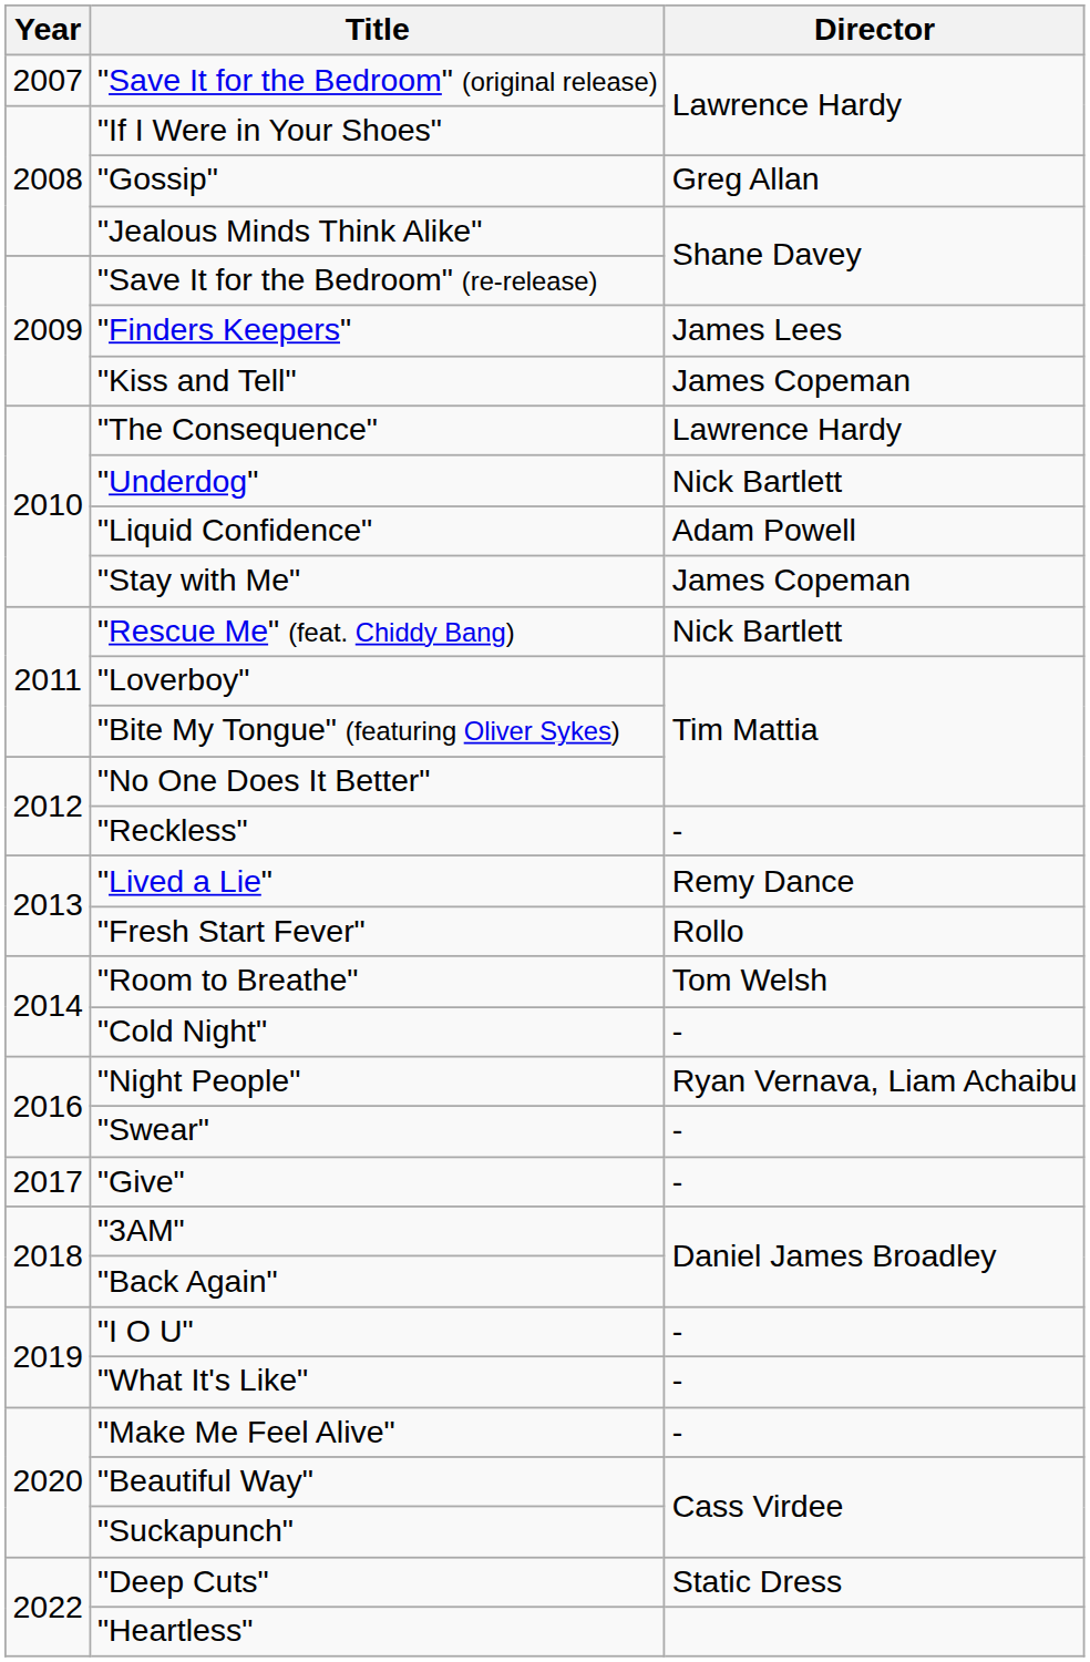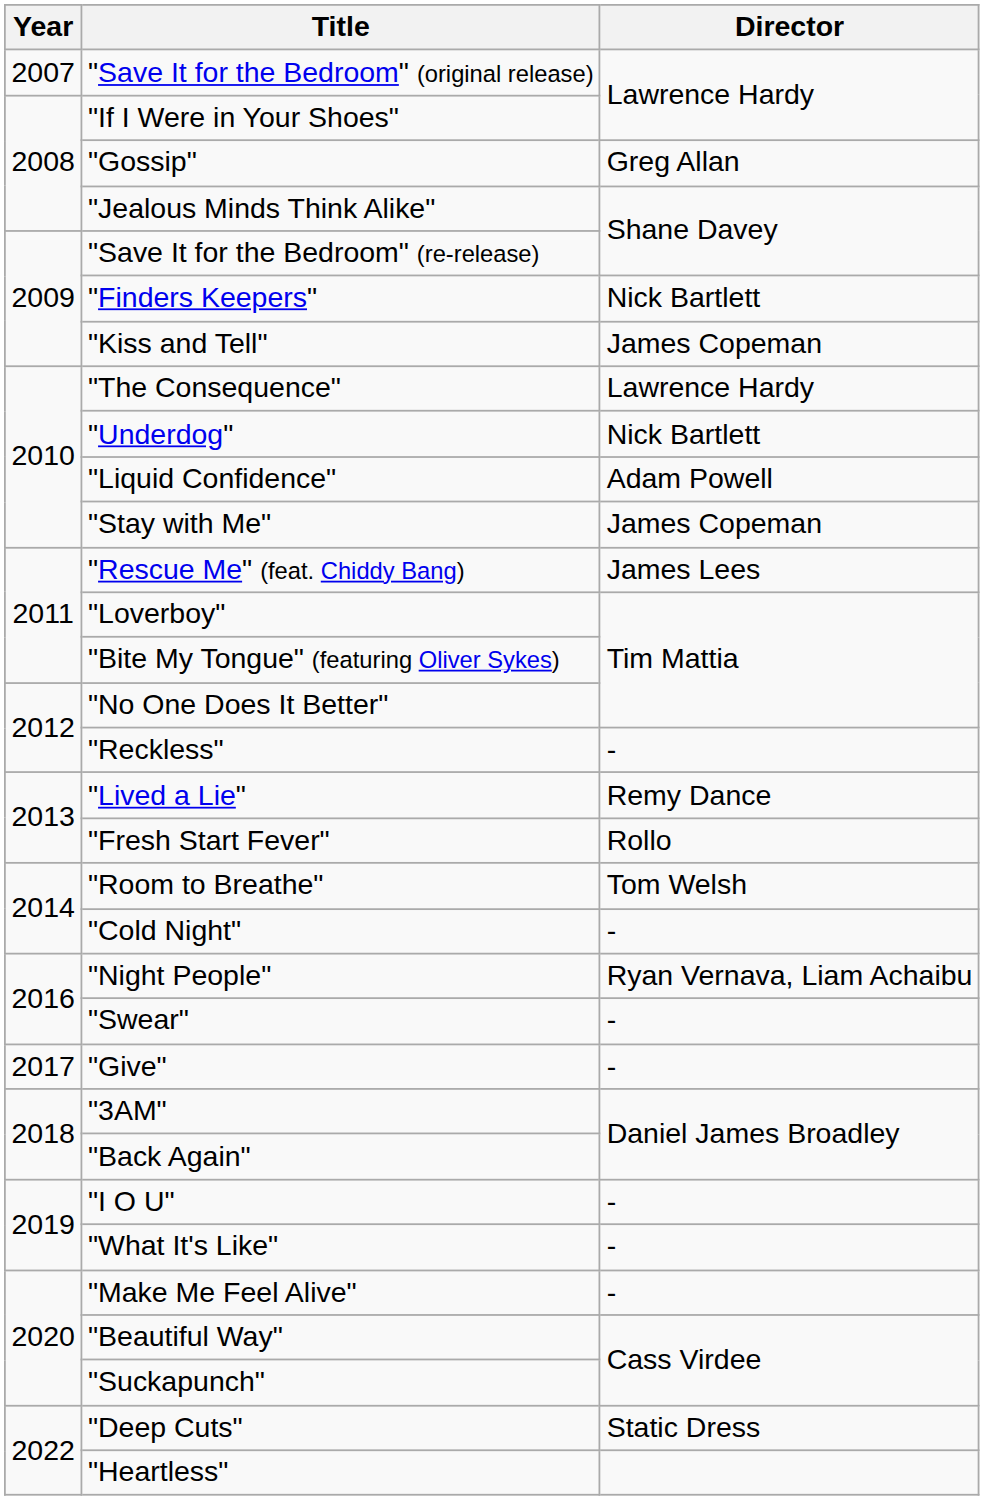 <table class="wikitable">
 <tr>
 <th>Year</th>
 <th>Title</th>
 <th>Director</th>
 </tr>
 <tr>
 <td style="text-align:center;">2007</td>
 <td>"<a href='#'>Save It for the Bedroom</a>" <small>(original release)</small></td>
 <td rowspan="2">Lawrence Hardy </td>
 </tr>
 <tr>
 <td rowspan="3" style="text-align:center;">2008</td>
 <td>"If I Were in Your Shoes"</td>
 </tr>
 <tr>
 <td>"Gossip"</td>
 <td>Greg Allan</td>
 </tr>
 <tr>
 <td>"Jealous Minds Think Alike"</td>
 <td rowspan="2">Shane Davey </td>
 </tr>
 <tr>
 <td rowspan="3" style="text-align:center;">2009</td>
 <td>"Save It for the Bedroom" <small>(re-release)</small></td>
 </tr>
 <tr>
 <td>"<a href='#'>Finders Keepers</a>"</td>
-<td>James Lees</td>
+<td>Nick Bartlett</td>
 </tr>
 <tr>
 <td>"Kiss and Tell"</td>
 <td>James Copeman</td>
 </tr>
 <tr>
 <td rowspan="4" style="text-align:center;">2010</td>
 <td>"The Consequence"</td>
 <td>Lawrence Hardy</td>
 </tr>
 <tr>
 <td>"<a href='#'>Underdog</a>"</td>
 <td>Nick Bartlett</td>
 </tr>
 <tr>
 <td>"Liquid Confidence"</td>
 <td>Adam Powell </td>
 </tr>
 <tr>
 <td>"Stay with Me"</td>
 <td>James Copeman</td>
 </tr>
 <tr>
 <td rowspan="3" style="text-align:center;">2011</td>
 <td>"<a href='#'>Rescue Me</a>" <small>(feat. <a href='#'>Chiddy Bang</a>)</small></td>
-<td>Nick Bartlett</td>
+<td>James Lees</td>
 </tr>
 <tr>
 <td>"Loverboy"</td>
 <td rowspan="3">Tim Mattia</td>
 </tr>
 <tr>
 <td>"Bite My Tongue" <small>(featuring <a href='#'>Oliver Sykes</a>)</small></td>
 </tr>
 <tr>
 <td rowspan="2" style="text-align:center;">2012</td>
 <td>"No One Does It Better"</td>
 </tr>
 <tr>
 <td>"Reckless"</td>
 <td>-</td>
 </tr>
 <tr>
 <td rowspan="2" style="text-align:center;">2013</td>
 <td>"<a href='#'>Lived a Lie</a>"</td>
 <td>Remy Dance</td>
 </tr>
 <tr>
 <td>"Fresh Start Fever"</td>
 <td>Rollo</td>
 </tr>
 <tr>
 <td rowspan="2" style="text-align:center;">2014</td>
 <td>"Room to Breathe"</td>
 <td>Tom Welsh</td>
 </tr>
 <tr>
 <td>"Cold Night"</td>
 <td>-</td>
 </tr>
 <tr>
 <td rowspan="2" style="text-align:center;">2016</td>
 <td>"Night People"</td>
 <td>Ryan Vernava, Liam Achaibu</td>
 </tr>
 <tr>
 <td>"Swear"</td>
 <td>-</td>
 </tr>
 <tr>
 <td style="text-align:center;">2017</td>
 <td>"Give"</td>
 <td>-</td>
 </tr>
 <tr>
 <td rowspan="2" style="text-align:center;">2018</td>
 <td>"3AM"</td>
 <td rowspan="2">Daniel James Broadley</td>
 </tr>
 <tr>
 <td>"Back Again"</td>
 </tr>
 <tr>
 <td rowspan="2" style="text-align:center;">2019</td>
 <td>"I O U"</td>
 <td>-</td>
 </tr>
 <tr>
 <td>"What It's Like"</td>
 <td>-</td>
 </tr>
 <tr>
 <td rowspan="3" style="text-align:center;">2020</td>
 <td>"Make Me Feel Alive"</td>
 <td>-</td>
 </tr>
 <tr>
 <td>"Beautiful Way"</td>
 <td rowspan="2">Cass Virdee</td>
 </tr>
 <tr>
 <td>"Suckapunch"</td>
 </tr>
 <tr>
 <td rowspan="2" style="text-align:center;">2022</td>
 <td>"Deep Cuts"</td>
 <td>Static Dress</td>
 </tr>
 <tr>
 <td>"Heartless"</td>
 <td></td>
 </tr>
 </table>
